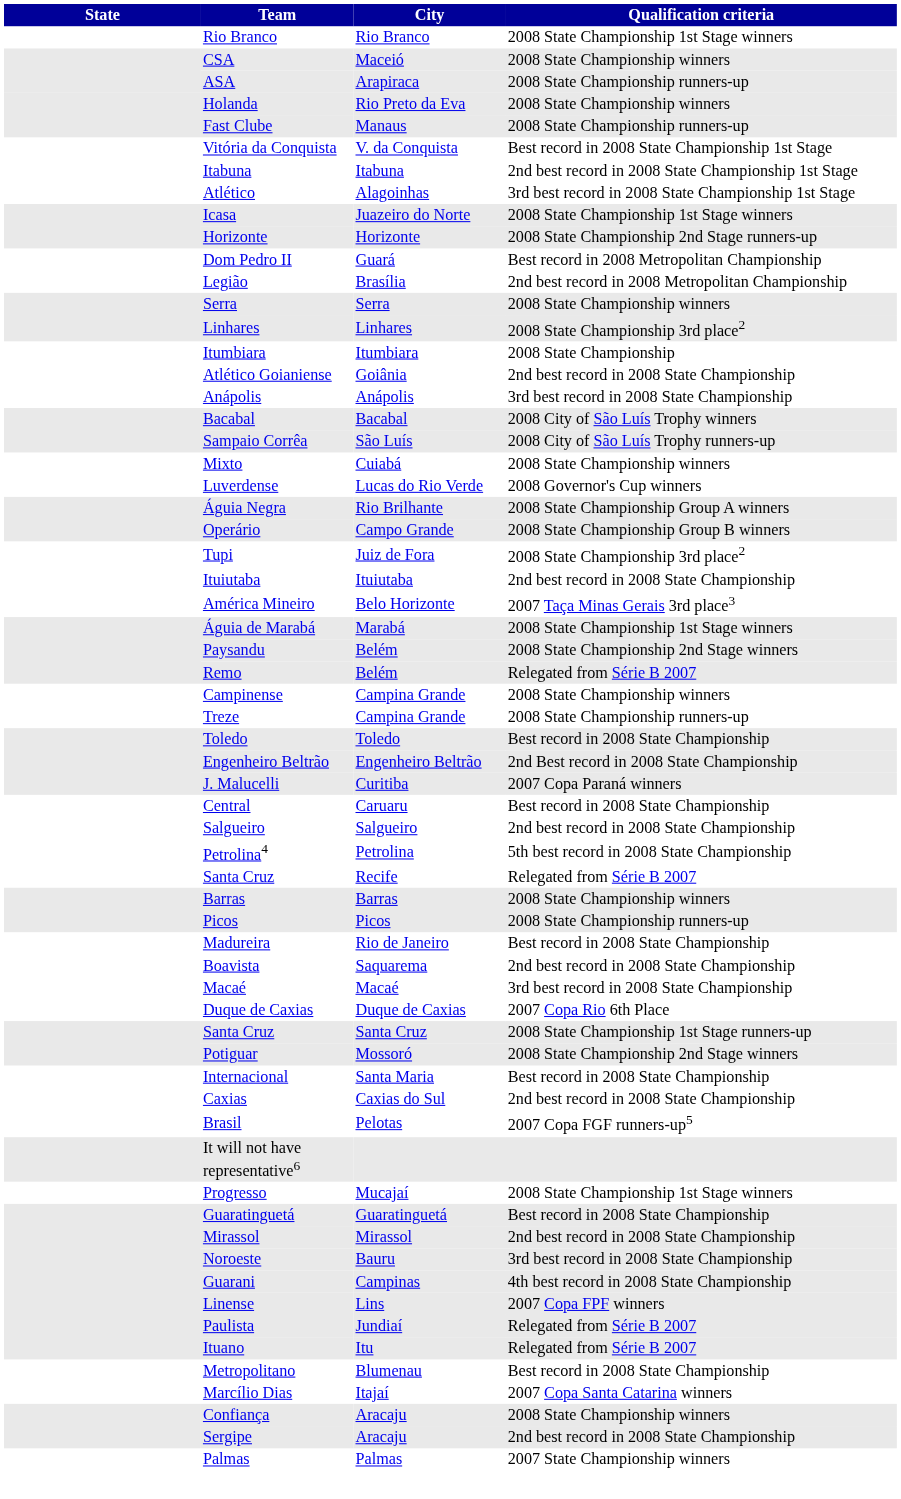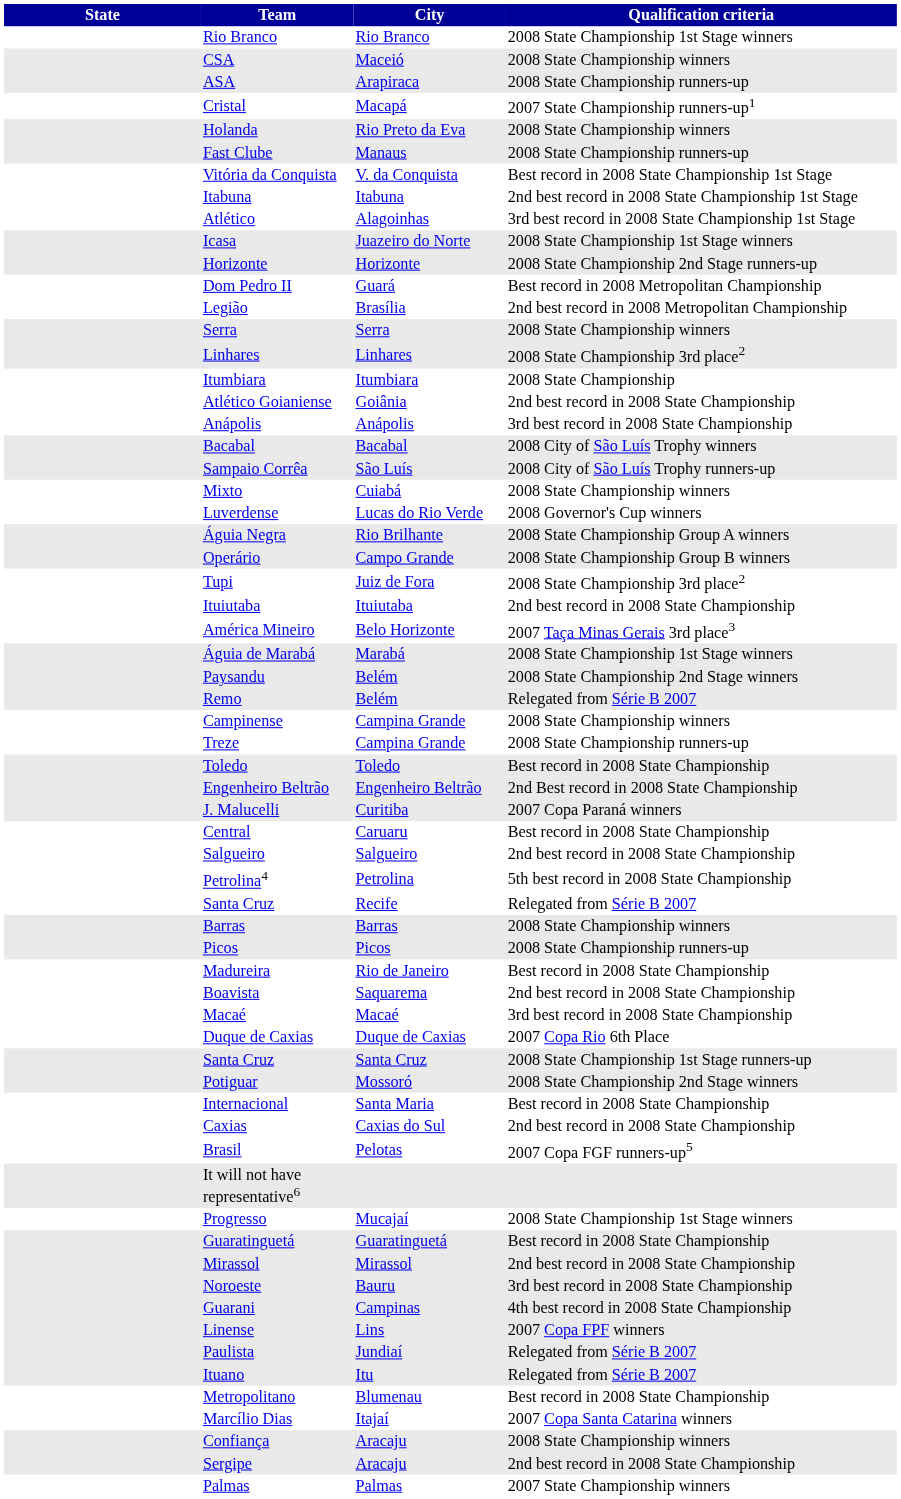 <table border="0" cellpadding="2" style="border-collapse: collapse;">
 <tr>
 <th style="background: #009; color: #fff; width:200px">State</th>
 <th style="background: #009; color: #fff; width:150px">Team</th>
 <th style="background: #009; color: #fff; width:150px">City</th>
 <th style="background: #009; color: #fff; width:400px">Qualification criteria</th>
 </tr>
 <tr>
 <td></td>
 <td><a href='#'>Rio Branco</a></td>
 <td><a href='#'>Rio Branco</a></td>
 <td>2008 State Championship 1st Stage winners</td>
 </tr>
 <tr style="background: #e9e9e9;" |->
 <td rowspan="2"></td>
 <td><a href='#'>CSA</a></td>
 <td><a href='#'>Maceió</a></td>
 <td>2008 State Championship winners</td>
 </tr>
 <tr style="background: #e9e9e9;" |->
 <td><a href='#'>ASA</a></td>
 <td><a href='#'>Arapiraca</a></td>
 <td>2008 State Championship runners-up</td>
+</tr>
+<tr>
+<td></td>
+<td><a href='#'>Cristal</a></td>
+<td><a href='#'>Macapá</a></td>
+<td>2007 State Championship runners-up<sup>1</sup></td>
 </tr>
 <tr style="background: #e9e9e9;" |->
 <td rowspan="2"></td>
 <td><a href='#'>Holanda</a></td>
 <td><a href='#'>Rio Preto da Eva</a></td>
 <td>2008 State Championship winners</td>
 </tr>
 <tr style="background: #e9e9e9;" |->
 <td><a href='#'>Fast Clube</a></td>
 <td><a href='#'>Manaus</a></td>
 <td>2008 State Championship runners-up</td>
 </tr>
 <tr>
 <td rowspan="3"></td>
 <td><a href='#'>Vitória da Conquista</a></td>
 <td><a href='#'>V. da Conquista</a></td>
 <td>Best record in 2008 State Championship 1st Stage</td>
 </tr>
 <tr>
 <td><a href='#'>Itabuna</a></td>
 <td><a href='#'>Itabuna</a></td>
 <td>2nd best record in 2008 State Championship 1st Stage</td>
 </tr>
 <tr>
 <td><a href='#'>Atlético</a></td>
 <td><a href='#'>Alagoinhas</a></td>
 <td>3rd best record in 2008 State Championship 1st Stage</td>
 </tr>
 <tr style="background: #e9e9e9;" |->
 <td rowspan="2"></td>
 <td><a href='#'>Icasa</a></td>
 <td><a href='#'>Juazeiro do Norte</a></td>
 <td>2008 State Championship 1st Stage winners</td>
 </tr>
 <tr style="background: #e9e9e9;" |->
 <td><a href='#'>Horizonte</a></td>
 <td><a href='#'>Horizonte</a></td>
 <td>2008 State Championship 2nd Stage runners-up</td>
 </tr>
 <tr>
 <td rowspan="2"></td>
 <td><a href='#'>Dom Pedro II</a></td>
 <td><a href='#'>Guará</a></td>
 <td>Best record in 2008 Metropolitan Championship</td>
 </tr>
 <tr>
 <td><a href='#'>Legião</a></td>
 <td><a href='#'>Brasília</a></td>
 <td>2nd best record in 2008 Metropolitan Championship</td>
 </tr>
 <tr style="background: #e9e9e9;" |->
 <td rowspan="2"></td>
 <td><a href='#'>Serra</a></td>
 <td><a href='#'>Serra</a></td>
 <td>2008 State Championship winners</td>
 </tr>
 <tr style="background: #e9e9e9;" |->
 <td><a href='#'>Linhares</a></td>
 <td><a href='#'>Linhares</a></td>
 <td>2008 State Championship 3rd place<sup>2</sup></td>
 </tr>
 <tr>
 <td rowspan="3"></td>
 <td><a href='#'>Itumbiara</a></td>
 <td><a href='#'>Itumbiara</a></td>
 <td>2008 State Championship</td>
 </tr>
 <tr>
 <td><a href='#'>Atlético Goianiense</a></td>
 <td><a href='#'>Goiânia</a></td>
 <td>2nd best record in 2008 State Championship</td>
 </tr>
 <tr>
 <td><a href='#'>Anápolis</a></td>
 <td><a href='#'>Anápolis</a></td>
 <td>3rd best record in 2008 State Championship</td>
 </tr>
 <tr style="background: #e9e9e9;" |->
 <td rowspan="2"></td>
 <td><a href='#'>Bacabal</a></td>
 <td><a href='#'>Bacabal</a></td>
 <td>2008 City of <a href='#'>São Luís</a> Trophy winners</td>
 </tr>
 <tr style="background: #e9e9e9;" |->
 <td><a href='#'>Sampaio Corrêa</a></td>
 <td><a href='#'>São Luís</a></td>
 <td>2008 City of <a href='#'>São Luís</a> Trophy runners-up</td>
 </tr>
 <tr>
 <td rowspan="2"></td>
 <td><a href='#'>Mixto</a></td>
 <td><a href='#'>Cuiabá</a></td>
 <td>2008 State Championship winners</td>
 </tr>
 <tr>
 <td><a href='#'>Luverdense</a></td>
 <td><a href='#'>Lucas do Rio Verde</a></td>
 <td>2008 Governor's Cup winners</td>
 </tr>
 <tr style="background: #e9e9e9;" |->
 <td rowspan="2"></td>
 <td><a href='#'>Águia Negra</a></td>
 <td><a href='#'>Rio Brilhante</a></td>
 <td>2008 State Championship Group A winners</td>
 </tr>
 <tr style="background: #e9e9e9;" |->
 <td><a href='#'>Operário</a></td>
 <td><a href='#'>Campo Grande</a></td>
 <td>2008 State Championship Group B winners</td>
 </tr>
 <tr>
 <td rowspan="3"></td>
 <td><a href='#'>Tupi</a></td>
 <td><a href='#'>Juiz de Fora</a></td>
 <td>2008 State Championship 3rd place<sup>2</sup></td>
 </tr>
 <tr>
 <td><a href='#'>Ituiutaba</a></td>
 <td><a href='#'>Ituiutaba</a></td>
 <td>2nd best record in 2008 State Championship</td>
 </tr>
 <tr>
 <td><a href='#'>América Mineiro</a></td>
 <td><a href='#'>Belo Horizonte</a></td>
 <td>2007 <a href='#'>Taça Minas Gerais</a> 3rd place<sup>3</sup></td>
 </tr>
 <tr style="background: #e9e9e9;" |->
 <td rowspan="3"></td>
 <td><a href='#'>Águia de Marabá</a></td>
 <td><a href='#'>Marabá</a></td>
 <td>2008 State Championship 1st Stage winners</td>
 </tr>
 <tr style="background: #e9e9e9;" |->
 <td><a href='#'>Paysandu</a></td>
 <td><a href='#'>Belém</a></td>
 <td>2008 State Championship 2nd Stage winners</td>
 </tr>
 <tr style="background: #e9e9e9;" |->
 <td><a href='#'>Remo</a></td>
 <td><a href='#'>Belém</a></td>
 <td>Relegated from <a href='#'>Série B 2007</a></td>
 </tr>
 <tr>
 <td rowspan="2"></td>
 <td><a href='#'>Campinense</a></td>
 <td><a href='#'>Campina Grande</a></td>
 <td>2008 State Championship winners</td>
 </tr>
 <tr>
 <td><a href='#'>Treze</a></td>
 <td><a href='#'>Campina Grande</a></td>
 <td>2008 State Championship runners-up</td>
 </tr>
 <tr style="background: #e9e9e9;" |->
 <td rowspan="3"></td>
 <td><a href='#'>Toledo</a></td>
 <td><a href='#'>Toledo</a></td>
 <td>Best record in 2008 State Championship</td>
 </tr>
 <tr style="background: #e9e9e9;" |->
 <td><a href='#'>Engenheiro Beltrão</a></td>
 <td><a href='#'>Engenheiro Beltrão</a></td>
 <td>2nd Best record in 2008 State Championship</td>
 </tr>
 <tr style="background: #e9e9e9;" |->
 <td><a href='#'>J. Malucelli</a></td>
 <td><a href='#'>Curitiba</a></td>
 <td>2007 Copa Paraná winners</td>
 </tr>
 <tr>
 <td rowspan="4"></td>
 <td><a href='#'>Central</a></td>
 <td><a href='#'>Caruaru</a></td>
 <td>Best record in 2008 State Championship</td>
 </tr>
 <tr>
 <td><a href='#'>Salgueiro</a></td>
 <td><a href='#'>Salgueiro</a></td>
 <td>2nd best record in 2008 State Championship</td>
 </tr>
 <tr>
 <td><a href='#'>Petrolina</a><sup>4</sup></td>
 <td><a href='#'>Petrolina</a></td>
 <td>5th best record in 2008 State Championship</td>
 </tr>
 <tr>
 <td><a href='#'>Santa Cruz</a></td>
 <td><a href='#'>Recife</a></td>
 <td>Relegated from <a href='#'>Série B 2007</a></td>
 </tr>
 <tr style="background: #e9e9e9;" |->
 <td rowspan="2"></td>
 <td><a href='#'>Barras</a></td>
 <td><a href='#'>Barras</a></td>
 <td>2008 State Championship winners</td>
 </tr>
 <tr style="background: #e9e9e9;" |->
 <td><a href='#'>Picos</a></td>
 <td><a href='#'>Picos</a></td>
 <td>2008 State Championship runners-up</td>
 </tr>
 <tr>
 <td rowspan="4"></td>
 <td><a href='#'>Madureira</a></td>
 <td><a href='#'>Rio de Janeiro</a></td>
 <td>Best record in 2008 State Championship</td>
 </tr>
 <tr>
 <td><a href='#'>Boavista</a></td>
 <td><a href='#'>Saquarema</a></td>
 <td>2nd best record in 2008 State Championship</td>
 </tr>
 <tr>
 <td><a href='#'>Macaé</a></td>
 <td><a href='#'>Macaé</a></td>
 <td>3rd best record in 2008 State Championship</td>
 </tr>
 <tr>
 <td><a href='#'>Duque de Caxias</a></td>
 <td><a href='#'>Duque de Caxias</a></td>
 <td>2007 <a href='#'>Copa Rio</a> 6th Place</td>
 </tr>
 <tr style="background: #e9e9e9;" |->
 <td rowspan="2"></td>
 <td><a href='#'>Santa Cruz</a></td>
 <td><a href='#'>Santa Cruz</a></td>
 <td>2008 State Championship 1st Stage runners-up</td>
 </tr>
 <tr style="background: #e9e9e9;" |->
 <td><a href='#'>Potiguar</a></td>
 <td><a href='#'>Mossoró</a></td>
 <td>2008 State Championship 2nd Stage winners</td>
 </tr>
 <tr>
 <td rowspan="3"></td>
 <td><a href='#'>Internacional</a></td>
 <td><a href='#'>Santa Maria</a></td>
 <td>Best record in 2008 State Championship</td>
 </tr>
 <tr>
 <td><a href='#'>Caxias</a></td>
 <td><a href='#'>Caxias do Sul</a></td>
 <td>2nd best record in 2008 State Championship</td>
 </tr>
 <tr>
 <td><a href='#'>Brasil</a></td>
 <td><a href='#'>Pelotas</a></td>
 <td>2007 Copa FGF runners-up<sup>5</sup></td>
 </tr>
 <tr style="background: #e9e9e9;" |->
 <td></td>
 <td>It will not have representative<sup>6</sup></td>
 <td></td>
 <td></td>
 </tr>
 <tr>
 <td></td>
 <td><a href='#'>Progresso</a></td>
 <td><a href='#'>Mucajaí</a></td>
 <td>2008 State Championship 1st Stage winners</td>
 </tr>
 <tr style="background: #e9e9e9;" |->
 <td rowspan="7"></td>
 <td><a href='#'>Guaratinguetá</a></td>
 <td><a href='#'>Guaratinguetá</a></td>
 <td>Best record in 2008 State Championship</td>
 </tr>
 <tr style="background: #e9e9e9;" |->
 <td><a href='#'>Mirassol</a></td>
 <td><a href='#'>Mirassol</a></td>
 <td>2nd best record in 2008 State Championship</td>
 </tr>
 <tr style="background: #e9e9e9;" |->
 <td><a href='#'>Noroeste</a></td>
 <td><a href='#'>Bauru</a></td>
 <td>3rd best record in 2008 State Championship</td>
 </tr>
 <tr style="background: #e9e9e9;" |->
 <td><a href='#'>Guarani</a></td>
 <td><a href='#'>Campinas</a></td>
 <td>4th best record in 2008 State Championship</td>
 </tr>
 <tr style="background: #e9e9e9;" |->
 <td><a href='#'>Linense</a></td>
 <td><a href='#'>Lins</a></td>
 <td>2007 <a href='#'>Copa FPF</a> winners</td>
 </tr>
 <tr style="background: #e9e9e9;" |->
 <td><a href='#'>Paulista</a></td>
 <td><a href='#'>Jundiaí</a></td>
 <td>Relegated from <a href='#'>Série B 2007</a></td>
 </tr>
 <tr style="background: #e9e9e9;" |->
 <td><a href='#'>Ituano</a></td>
 <td><a href='#'>Itu</a></td>
 <td>Relegated from <a href='#'>Série B 2007</a></td>
 </tr>
 <tr>
 <td rowspan="2"></td>
 <td><a href='#'>Metropolitano</a></td>
 <td><a href='#'>Blumenau</a></td>
 <td>Best record in 2008 State Championship</td>
 </tr>
 <tr>
 <td><a href='#'>Marcílio Dias</a></td>
 <td><a href='#'>Itajaí</a></td>
 <td>2007 <a href='#'>Copa Santa Catarina</a> winners</td>
 </tr>
 <tr style="background: #e9e9e9;" |->
 <td rowspan="2"></td>
 <td><a href='#'>Confiança</a></td>
 <td><a href='#'>Aracaju</a></td>
 <td>2008 State Championship winners</td>
 </tr>
 <tr style="background: #e9e9e9;" |->
 <td><a href='#'>Sergipe</a></td>
 <td><a href='#'>Aracaju</a></td>
 <td>2nd best record in 2008 State Championship</td>
 </tr>
 <tr>
 <td rowspan="2"></td>
 <td><a href='#'>Palmas</a></td>
 <td><a href='#'>Palmas</a></td>
 <td>2007 State Championship winners</td>
 </tr>
 </table>
